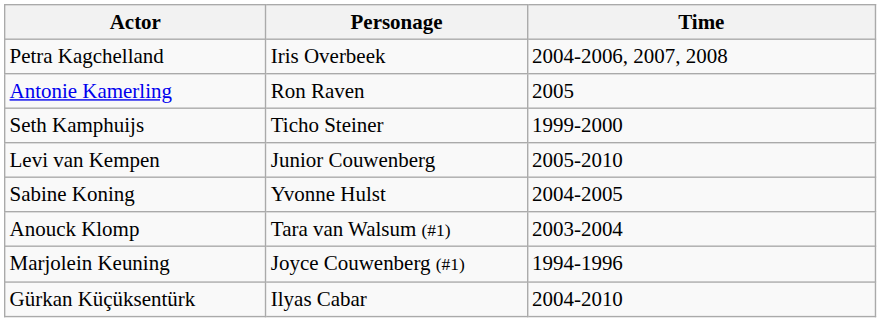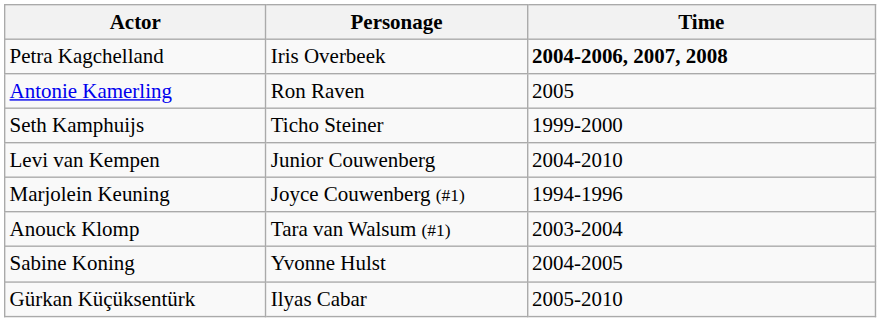 <table class="wikitable sortable" width="50%" style="font-size:95%">
 <tr>
 <th width="30%">Actor</th>
 <th width="30%">Personage</th>
 <th width="40%">Time</th>
 </tr>
 <tr>
 <td>Petra Kagchelland</td>
 <td>Iris Overbeek</td>
-<td>2004-2006, 2007, 2008</td>
+<td><strong>2004-2006, 2007, 2008</strong></td>
 </tr>
 <tr>
 <td><a href='#'>Antonie Kamerling</a></td>
 <td>Ron Raven</td>
 <td>2005</td>
 </tr>
 <tr>
 <td>Seth Kamphuijs</td>
 <td>Ticho Steiner</td>
 <td>1999-2000</td>
 </tr>
 <tr>
 <td>Levi van Kempen</td>
 <td>Junior Couwenberg</td>
-<td>2005-2010</td>
+<td>2004-2010</td>
+</tr>
+<tr>
+<td>Marjolein Keuning</td>
+<td>Joyce Couwenberg <small> (#1) </small></td>
+<td>1994-1996</td>
+</tr>
+<tr>
+<td>Anouck Klomp</td>
+<td>Tara van Walsum <small> (#1) </small></td>
+<td>2003-2004</td>
 </tr>
 <tr>
 <td>Sabine Koning</td>
 <td>Yvonne Hulst</td>
 <td>2004-2005</td>
 </tr>
 <tr>
-<td>Anouck Klomp</td>
-<td>Tara van Walsum <small> (#1) </small></td>
-<td>2003-2004</td>
-</tr>
-<tr>
-<td>Marjolein Keuning</td>
-<td>Joyce Couwenberg <small> (#1) </small></td>
-<td>1994-1996</td>
-</tr>
-<tr>
 <td>Gürkan Küçüksentürk</td>
 <td>Ilyas Cabar</td>
-<td>2004-2010</td>
+<td>2005-2010</td>
 </tr>
 </table>
